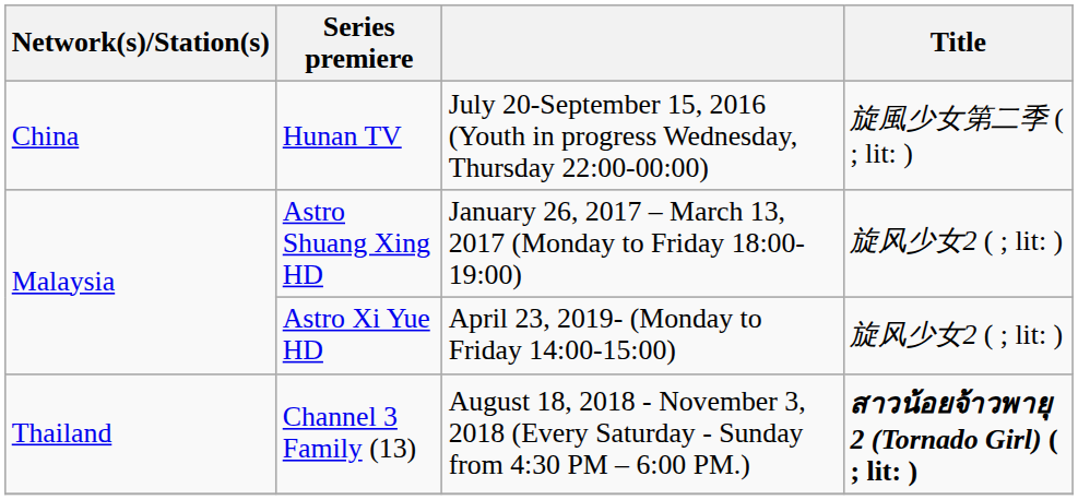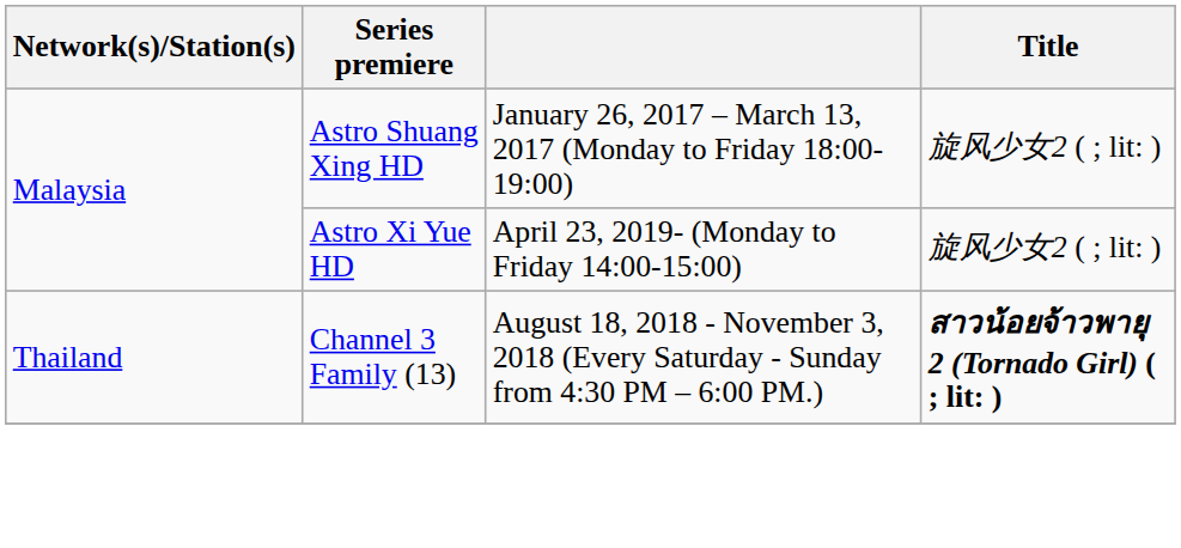 <table class="wikitable">
 <tr>
 <th>Network(s)/Station(s)</th>
 <th>Series premiere</th>
 <th></th>
 <th>Title</th>
-</tr>
-<tr>
-<td> <a href='#'>China</a></td>
-<td><a href='#'>Hunan TV</a></td>
-<td>July 20-September 15, 2016 (Youth in progress Wednesday, Thursday 22:00-00:00)</td>
-<td><em>旋風少女第二季</em> (<em> </em>; lit: <em> </em>)</td>
 </tr>
 <tr>
 <td rowspan="2"> <a href='#'>Malaysia</a></td>
 <td><a href='#'>Astro Shuang Xing HD</a></td>
 <td>January 26, 2017 – March 13, 2017 (Monday to Friday 18:00-19:00)</td>
 <td><em>旋风少女2</em> (<em> </em>; lit: <em> </em>)</td>
 </tr>
 <tr>
 <td><a href='#'>Astro Xi Yue HD</a></td>
 <td>April 23, 2019- (Monday to Friday 14:00-15:00)</td>
 <td><em>旋风少女2</em> (<em> </em>; lit: <em> </em>)</td>
 </tr>
 <tr>
 <td> <a href='#'>Thailand</a></td>
 <td><a href='#'>Channel 3 Family</a> (13)</td>
 <td>August 18, 2018 - November 3, 2018 (Every Saturday - Sunday from 4:30 PM – 6:00 PM.)</td>
 <td><strong><em>สาวน้อยจ้าวพายุ 2 (Tornado Girl)</em> (<em> </em>; lit: <em> </em>)</strong></td>
 </tr>
 <tr>
 </tr>
 </table>
